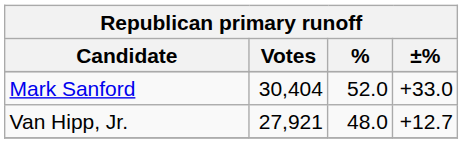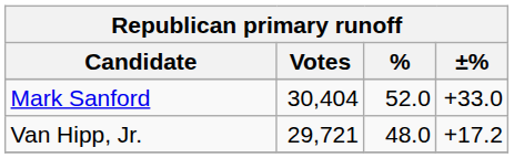 <table class="wikitable" align="left" style="margin: 1em 1em 1em 0; font-size: 95%;">
 <tr>
 <th colspan="4">Republican primary runoff</th>
 </tr>
 <tr>
 <th colspan="1" style="width: 170px">Candidate</th>
 <th style="width: 50px">Votes</th>
 <th style="width: 40px">%</th>
 <th style="width: 40px">±%</th>
 </tr>
 <tr>
 </tr>
 <tr>
 <td><a href='#'>Mark Sanford</a></td>
 <td align="right">30,404</td>
 <td align="right">52.0</td>
 <td align="right">+33.0</td>
 </tr>
 <tr>
 <td>Van Hipp, Jr.</td>
-<td align="right">27,921</td>
+<td align="right">29,721</td>
 <td align="right">48.0</td>
-<td align="right">+12.7</td>
+<td align="right">+17.2</td>
 </tr>
 <tr>
 </tr>
 </table>
